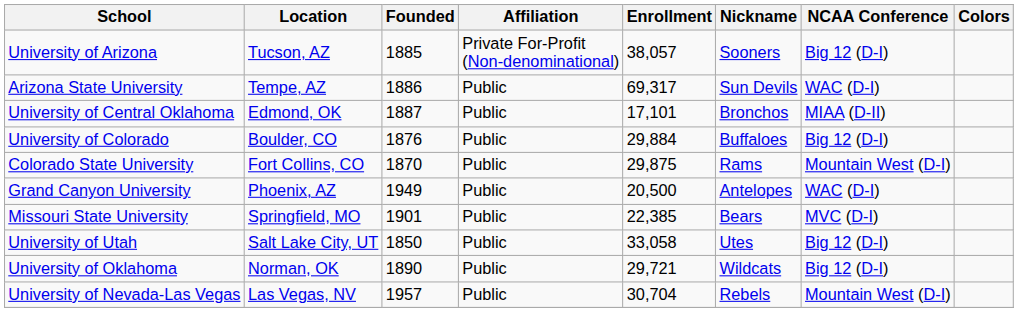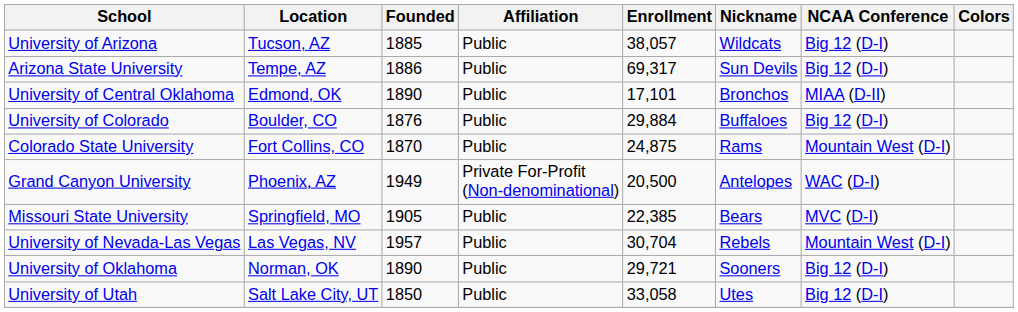 <table class="wikitable">
 <tr>
 <th>School</th>
 <th>Location</th>
 <th>Founded</th>
 <th>Affiliation</th>
 <th>Enrollment</th>
 <th>Nickname</th>
 <th>NCAA Conference</th>
 <th>Colors</th>
 </tr>
 <tr>
 <td><a href='#'>University of Arizona</a></td>
 <td><a href='#'>Tucson, AZ</a></td>
 <td>1885</td>
-<td>Private For-Profit<br>(<a href='#'>Non-denominational</a>)</td>
+<td>Public</td>
 <td>38,057</td>
-<td><a href='#'>Sooners</a></td>
+<td><a href='#'>Wildcats</a></td>
 <td><a href='#'>Big 12</a> (<a href='#'>D-I</a>)</td>
 <td> </td>
 </tr>
 <tr>
 <td><a href='#'>Arizona State University</a></td>
 <td><a href='#'>Tempe, AZ</a></td>
 <td>1886</td>
 <td>Public</td>
 <td>69,317</td>
 <td><a href='#'>Sun Devils</a></td>
-<td><a href='#'>WAC</a> (<a href='#'>D-I</a>)</td>
+<td><a href='#'>Big 12</a> (<a href='#'>D-I</a>)</td>
 <td> </td>
 </tr>
 <tr>
 <td><a href='#'>University of Central Oklahoma</a></td>
 <td><a href='#'>Edmond, OK</a></td>
-<td>1887</td>
+<td>1890</td>
 <td>Public</td>
 <td>17,101</td>
 <td><a href='#'>Bronchos</a></td>
 <td><a href='#'>MIAA</a> (<a href='#'>D-II</a>)</td>
 <td> </td>
 </tr>
 <tr>
 <td><a href='#'>University of Colorado</a></td>
 <td><a href='#'>Boulder, CO</a></td>
 <td>1876</td>
 <td>Public</td>
 <td>29,884</td>
 <td><a href='#'>Buffaloes</a></td>
 <td><a href='#'>Big 12</a> (<a href='#'>D-I</a>)</td>
 <td>  </td>
 </tr>
 <tr>
 <td><a href='#'>Colorado State University</a></td>
 <td><a href='#'>Fort Collins, CO</a></td>
 <td>1870</td>
 <td>Public</td>
-<td>29,875</td>
+<td>24,875</td>
 <td><a href='#'>Rams</a></td>
 <td><a href='#'>Mountain West</a> (<a href='#'>D-I</a>)</td>
 <td>  </td>
 </tr>
 <tr>
 <td><a href='#'>Grand Canyon University</a></td>
 <td><a href='#'>Phoenix, AZ</a></td>
 <td>1949</td>
-<td>Public</td>
+<td>Private For-Profit<br>(<a href='#'>Non-denominational</a>)</td>
 <td>20,500</td>
 <td><a href='#'>Antelopes</a></td>
 <td><a href='#'>WAC</a> (<a href='#'>D-I</a>)</td>
 <td>  </td>
 </tr>
 <tr>
 <td><a href='#'>Missouri State University</a></td>
 <td><a href='#'>Springfield, MO</a></td>
-<td>1901</td>
+<td>1905</td>
 <td>Public</td>
 <td>22,385</td>
 <td><a href='#'>Bears</a></td>
 <td><a href='#'>MVC</a> (<a href='#'>D-I</a>)</td>
+<td> </td>
+</tr>
+<tr>
+<td><a href='#'>University of Nevada-Las Vegas</a></td>
+<td><a href='#'>Las Vegas, NV</a></td>
+<td>1957</td>
+<td>Public</td>
+<td>30,704</td>
+<td><a href='#'>Rebels</a></td>
+<td><a href='#'>Mountain West</a> (<a href='#'>D-I</a>)</td>
+<td></td>
+</tr>
+<tr>
+<td><a href='#'>University of Oklahoma</a></td>
+<td><a href='#'>Norman, OK</a></td>
+<td>1890</td>
+<td>Public</td>
+<td>29,721</td>
+<td><a href='#'>Sooners</a></td>
+<td><a href='#'>Big 12</a> (<a href='#'>D-I</a>)</td>
 <td> </td>
 </tr>
 <tr>
 <td><a href='#'>University of Utah</a></td>
 <td><a href='#'>Salt Lake City, UT</a></td>
 <td>1850</td>
 <td>Public</td>
 <td>33,058</td>
 <td><a href='#'>Utes</a></td>
 <td><a href='#'>Big 12</a> (<a href='#'>D-I</a>)</td>
 <td>  </td>
 </tr>
 <tr>
-<td><a href='#'>University of Oklahoma</a></td>
-<td><a href='#'>Norman, OK</a></td>
-<td>1890</td>
-<td>Public</td>
-<td>29,721</td>
-<td><a href='#'>Wildcats</a></td>
-<td><a href='#'>Big 12</a> (<a href='#'>D-I</a>)</td>
-<td> </td>
-</tr>
-<tr>
-<td><a href='#'>University of Nevada-Las Vegas</a></td>
-<td><a href='#'>Las Vegas, NV</a></td>
-<td>1957</td>
-<td>Public</td>
-<td>30,704</td>
-<td><a href='#'>Rebels</a></td>
-<td><a href='#'>Mountain West</a> (<a href='#'>D-I</a>)</td>
-<td></td>
-</tr>
-<tr>
 </tr>
 </table>
